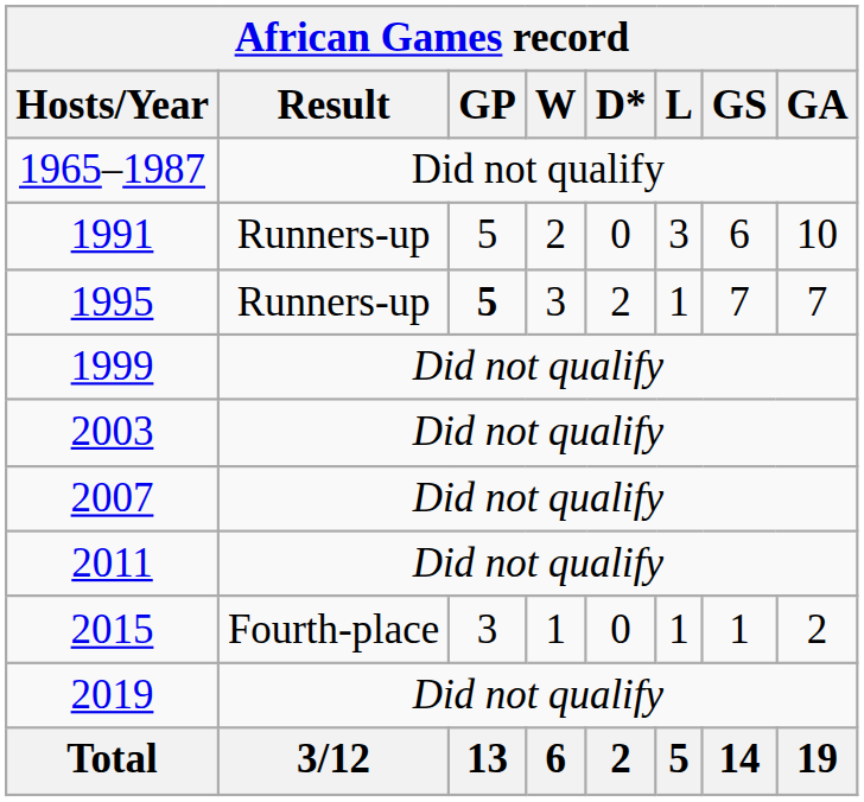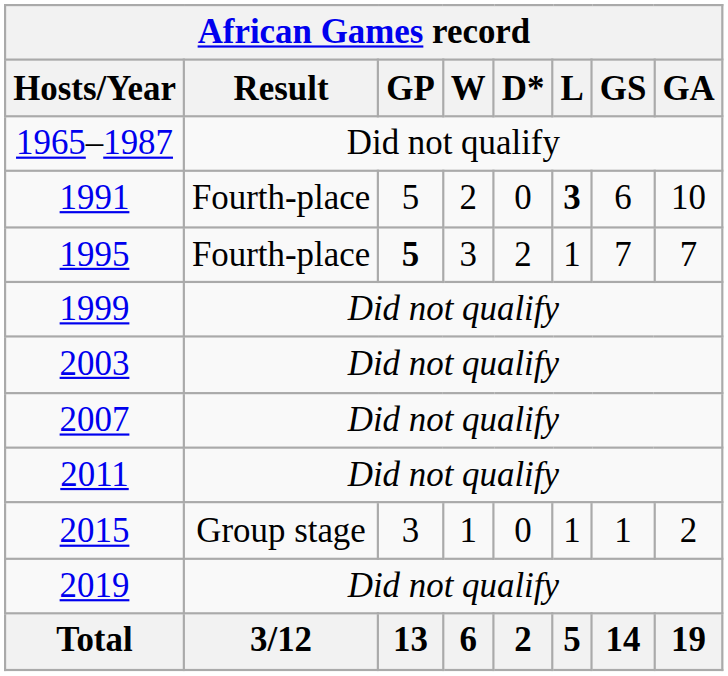 <table class="wikitable" style="text-align: center;">
 <tr>
 <th colspan=9><a href='#'>African Games</a> record</th>
 </tr>
 <tr>
 <th>Hosts/Year</th>
 <th>Result</th>
 <th>GP</th>
 <th>W</th>
 <th>D*</th>
 <th>L</th>
 <th>GS</th>
 <th>GA</th>
 </tr>
 <tr>
 <td><a href='#'>1965</a>–<a href='#'>1987</a></td>
 <td colspan=8 rowspan=1>Did not qualify</td>
 </tr>
 <tr>
 <td> <a href='#'>1991</a></td>
-<td>Runners-up</td>
+<td>Fourth-place</td>
 <td>5</td>
 <td>2</td>
 <td>0</td>
-<td>3</td>
+<td><strong>3</strong></td>
 <td>6</td>
 <td>10</td>
 </tr>
 <tr>
 <td> <a href='#'>1995</a></td>
-<td>Runners-up</td>
+<td>Fourth-place</td>
 <td><strong>5</strong></td>
 <td>3</td>
 <td>2</td>
 <td>1</td>
 <td>7</td>
 <td>7</td>
 </tr>
 <tr>
 <td> <a href='#'>1999</a></td>
 <td Colspan=7><em>Did not qualify</em></td>
 </tr>
 <tr>
 <td> <a href='#'>2003</a></td>
 <td Colspan=7><em>Did not qualify</em></td>
 </tr>
 <tr>
 <td> <a href='#'>2007</a></td>
 <td Colspan=7><em>Did not qualify</em></td>
 </tr>
 <tr>
 <td> <a href='#'>2011</a></td>
 <td colspan=7><em>Did not qualify</em></td>
 </tr>
 <tr>
 <td> <a href='#'>2015</a></td>
-<td>Fourth-place</td>
+<td>Group stage</td>
 <td>3</td>
 <td>1</td>
 <td>0</td>
 <td>1</td>
 <td>1</td>
 <td>2</td>
 </tr>
 <tr>
 <td> <a href='#'>2019</a></td>
 <td colspan=7><em>Did not qualify</em></td>
 </tr>
 <tr>
 <th>Total</th>
 <th>3/12</th>
 <th>13</th>
 <th>6</th>
 <th>2</th>
 <th>5</th>
 <th>14</th>
 <th>19</th>
 </tr>
 </table>
